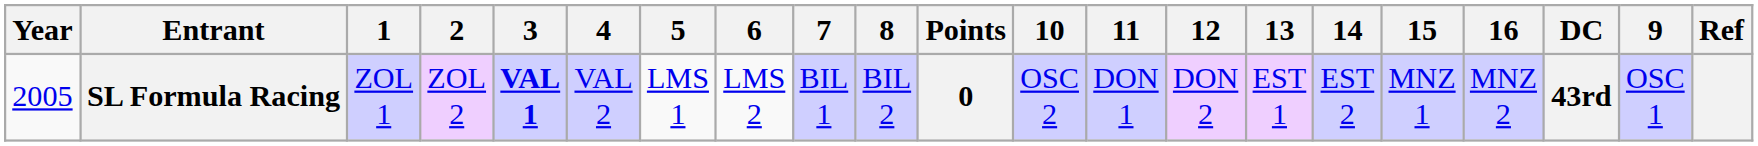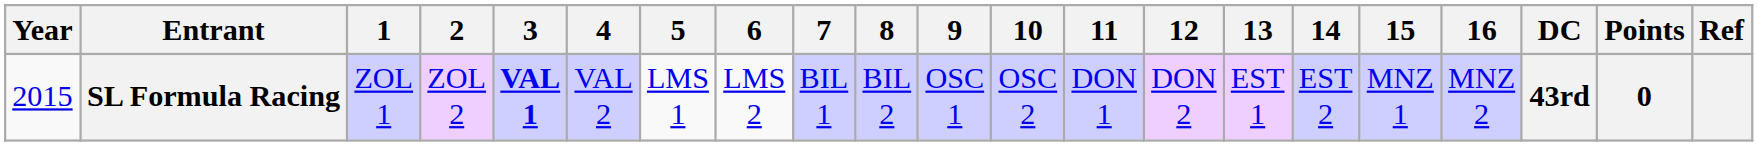 <table class="wikitable" style="text-align:center; font-size:85%">
 <tr>
 <th>Year</th>
 <th>Entrant</th>
 <th>1</th>
 <th>2</th>
 <th>3</th>
 <th>4</th>
 <th>5</th>
 <th>6</th>
 <th>7</th>
 <th>8</th>
-<th>Points</th>
+<th>9</th>
 <th>10</th>
 <th>11</th>
 <th>12</th>
 <th>13</th>
 <th>14</th>
 <th>15</th>
 <th>16</th>
 <th>DC</th>
-<th>9</th>
+<th>Points</th>
 <th>Ref</th>
 </tr>
 <tr>
-<td><a href='#'>2005</a></td>
+<td><a href='#'>2015</a></td>
 <th nowrap>SL Formula Racing</th>
 <td style="background:#cfcfff;"><a href='#'>ZOL<br>1</a><br></td>
 <td style="background:#efcfff;"><a href='#'>ZOL<br>2</a><br></td>
 <td style="background:#cfcfff;"><strong><a href='#'>VAL<br>1</a><br></strong></td>
 <td style="background:#cfcfff;"><a href='#'>VAL<br>2</a><br></td>
 <td style="background:#;"><a href='#'>LMS<br>1</a></td>
 <td style="background:#;"><a href='#'>LMS<br>2</a></td>
 <td style="background:#cfcfff;"><a href='#'>BIL<br>1</a><br></td>
 <td style="background:#cfcfff;"><a href='#'>BIL<br>2</a><br></td>
-<th>0</th>
+<td style="background:#cfcfff;"><a href='#'>OSC<br>1</a><br></td>
 <td style="background:#cfcfff;"><a href='#'>OSC<br>2</a><br></td>
 <td style="background:#cfcfff;"><a href='#'>DON<br>1</a><br></td>
 <td style="background:#efcfff;"><a href='#'>DON<br>2</a><br></td>
 <td style="background:#efcfff;"><a href='#'>EST<br>1</a><br></td>
 <td style="background:#cfcfff;"><a href='#'>EST<br>2</a><br></td>
 <td style="background:#cfcfff;"><a href='#'>MNZ<br>1</a><br></td>
 <td style="background:#cfcfff;"><a href='#'>MNZ<br>2</a><br></td>
 <th>43rd</th>
-<td style="background:#cfcfff;"><a href='#'>OSC<br>1</a><br></td>
+<th>0</th>
 <th></th>
 </tr>
 </table>
